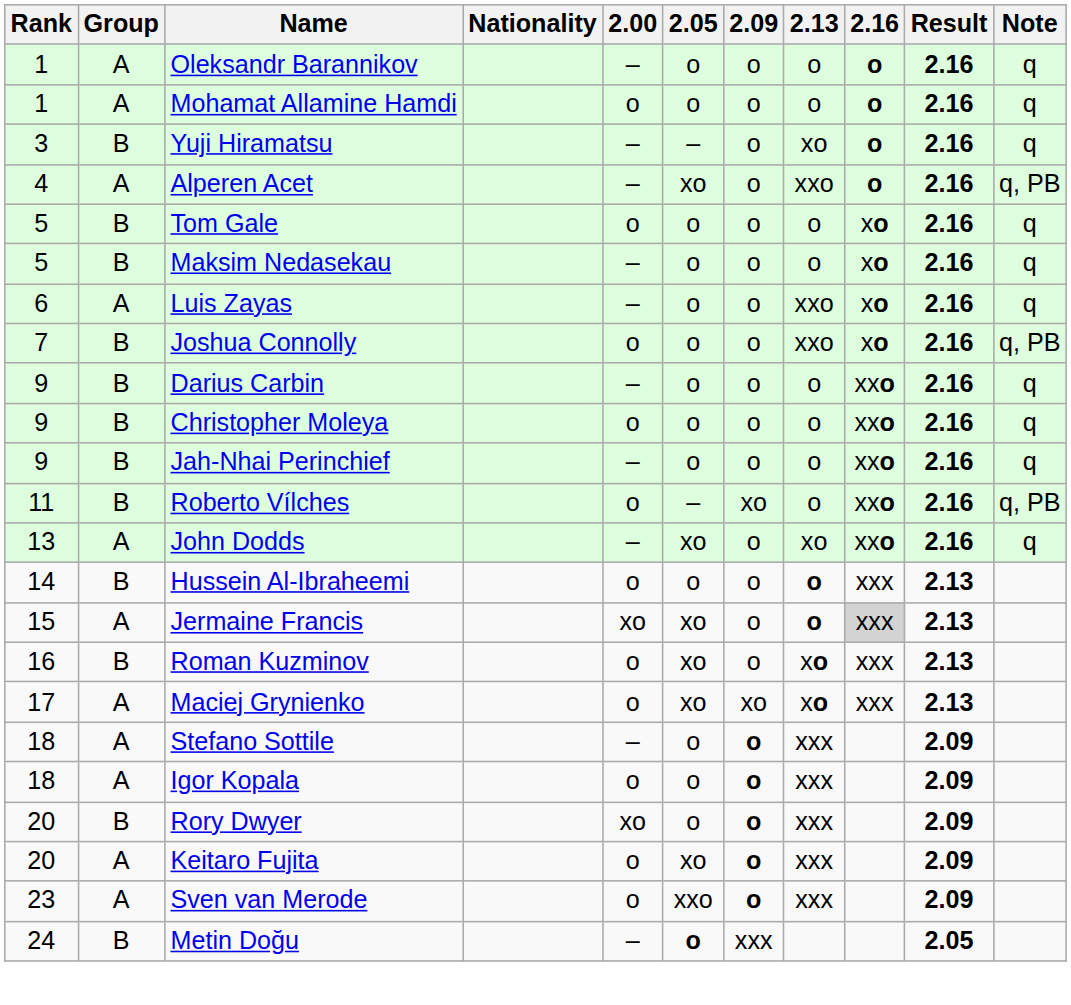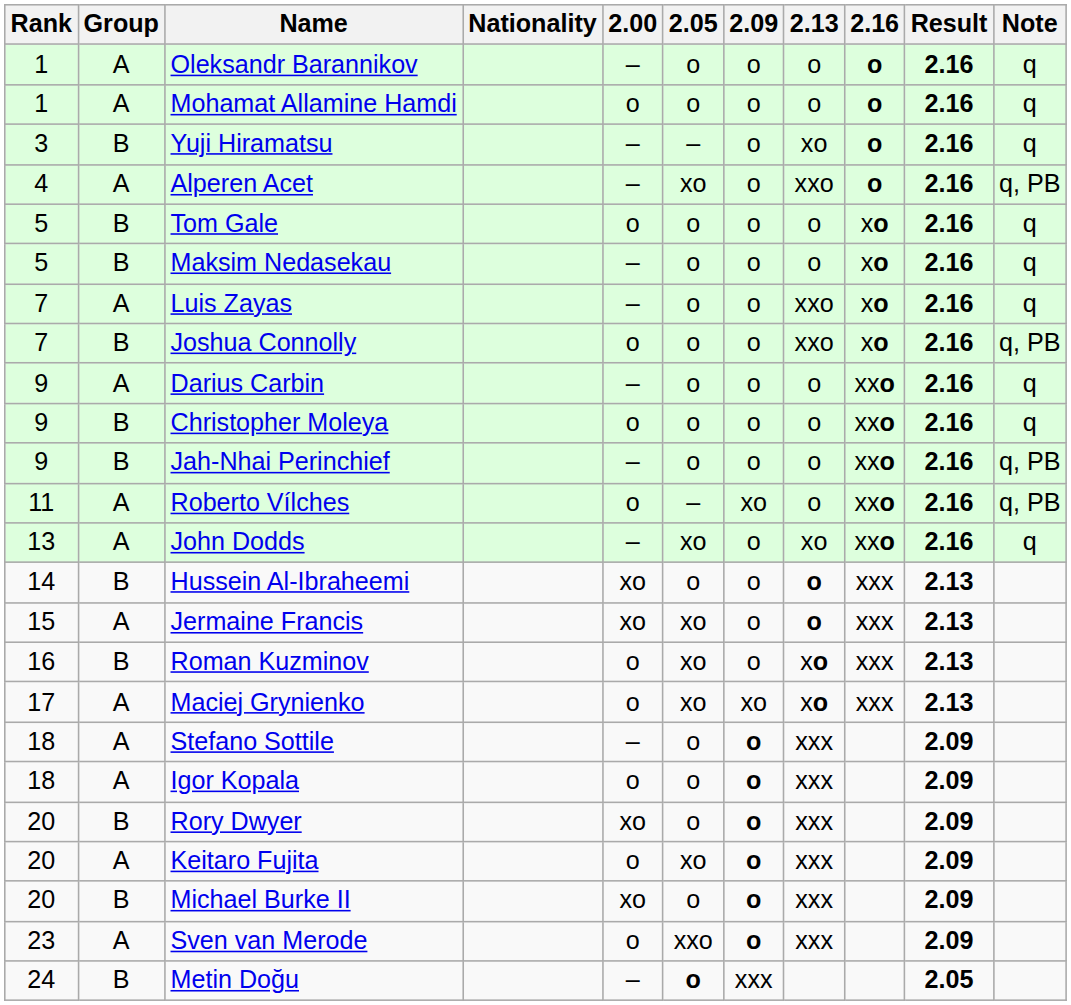 <table class="wikitable sortable" style="text-align:center">
 <tr>
 <th>Rank</th>
 <th>Group</th>
 <th>Name</th>
 <th>Nationality</th>
 <th>2.00</th>
 <th>2.05</th>
 <th>2.09</th>
 <th>2.13</th>
 <th>2.16</th>
 <th>Result</th>
 <th>Note</th>
 </tr>
 <tr bgcolor=ddffdd>
 <td>1</td>
 <td>A</td>
 <td align=left><a href='#'>Oleksandr Barannikov</a></td>
 <td align=left></td>
 <td>–</td>
 <td>o</td>
 <td>o</td>
 <td>o</td>
 <td><strong>o</strong></td>
 <td><strong>2.16</strong></td>
 <td>q</td>
 </tr>
 <tr bgcolor=ddffdd>
 <td>1</td>
 <td>A</td>
 <td align=left><a href='#'>Mohamat Allamine Hamdi</a></td>
 <td align=left></td>
 <td>o</td>
 <td>o</td>
 <td>o</td>
 <td>o</td>
 <td><strong>o</strong></td>
 <td><strong>2.16</strong></td>
 <td>q</td>
 </tr>
 <tr bgcolor=ddffdd>
 <td>3</td>
 <td>B</td>
 <td align=left><a href='#'>Yuji Hiramatsu</a></td>
 <td align=left></td>
 <td>–</td>
 <td>–</td>
 <td>o</td>
 <td>xo</td>
 <td><strong>o</strong></td>
 <td><strong>2.16</strong></td>
 <td>q</td>
 </tr>
 <tr bgcolor=ddffdd>
 <td>4</td>
 <td>A</td>
 <td align=left><a href='#'>Alperen Acet</a></td>
 <td align=left></td>
 <td>–</td>
 <td>xo</td>
 <td>o</td>
 <td>xxo</td>
 <td><strong>o</strong></td>
 <td><strong>2.16</strong></td>
 <td>q, PB</td>
 </tr>
 <tr bgcolor=ddffdd>
 <td>5</td>
 <td>B</td>
 <td align=left><a href='#'>Tom Gale</a></td>
 <td align=left></td>
 <td>o</td>
 <td>o</td>
 <td>o</td>
 <td>o</td>
 <td>x<strong>o</strong></td>
 <td><strong>2.16</strong></td>
 <td>q</td>
 </tr>
 <tr bgcolor=ddffdd>
 <td>5</td>
 <td>B</td>
 <td align=left><a href='#'>Maksim Nedasekau</a></td>
 <td align=left></td>
 <td>–</td>
 <td>o</td>
 <td>o</td>
 <td>o</td>
 <td>x<strong>o</strong></td>
 <td><strong>2.16</strong></td>
 <td>q</td>
 </tr>
 <tr bgcolor=ddffdd>
-<td>6</td>
+<td>7</td>
 <td>A</td>
 <td align=left><a href='#'>Luis Zayas</a></td>
 <td align=left></td>
 <td>–</td>
 <td>o</td>
 <td>o</td>
 <td>xxo</td>
 <td>x<strong>o</strong></td>
 <td><strong>2.16</strong></td>
 <td>q</td>
 </tr>
 <tr bgcolor=ddffdd>
 <td>7</td>
 <td>B</td>
 <td align=left><a href='#'>Joshua Connolly</a></td>
 <td align=left></td>
 <td>o</td>
 <td>o</td>
 <td>o</td>
 <td>xxo</td>
 <td>x<strong>o</strong></td>
 <td><strong>2.16</strong></td>
 <td>q, PB</td>
 </tr>
 <tr bgcolor=ddffdd>
 <td>9</td>
-<td>B</td>
+<td>A</td>
 <td align=left><a href='#'>Darius Carbin</a></td>
 <td align=left></td>
 <td>–</td>
 <td>o</td>
 <td>o</td>
 <td>o</td>
 <td>xx<strong>o</strong></td>
 <td><strong>2.16</strong></td>
 <td>q</td>
 </tr>
 <tr bgcolor=ddffdd>
 <td>9</td>
 <td>B</td>
 <td align=left><a href='#'>Christopher Moleya</a></td>
 <td align=left></td>
 <td>o</td>
 <td>o</td>
 <td>o</td>
 <td>o</td>
 <td>xx<strong>o</strong></td>
 <td><strong>2.16</strong></td>
 <td>q</td>
 </tr>
 <tr bgcolor=ddffdd>
 <td>9</td>
 <td>B</td>
 <td align=left><a href='#'>Jah-Nhai Perinchief</a></td>
 <td align=left></td>
 <td>–</td>
 <td>o</td>
 <td>o</td>
 <td>o</td>
 <td>xx<strong>o</strong></td>
 <td><strong>2.16</strong></td>
-<td>q</td>
+<td>q, PB</td>
 </tr>
 <tr bgcolor=ddffdd>
 <td>11</td>
-<td>B</td>
+<td>A</td>
 <td align=left><a href='#'>Roberto Vílches</a></td>
 <td align=left></td>
 <td>o</td>
 <td>–</td>
 <td>xo</td>
 <td>o</td>
 <td>xx<strong>o</strong></td>
 <td><strong>2.16</strong></td>
 <td>q, PB</td>
 </tr>
 <tr bgcolor=ddffdd>
 <td>13</td>
 <td>A</td>
 <td align=left><a href='#'>John Dodds</a></td>
 <td align=left></td>
 <td>–</td>
 <td>xo</td>
 <td>o</td>
 <td>xo</td>
 <td>xx<strong>o</strong></td>
 <td><strong>2.16</strong></td>
 <td>q</td>
 </tr>
 <tr>
 <td>14</td>
 <td>B</td>
 <td align=left><a href='#'>Hussein Al-Ibraheemi</a></td>
 <td align=left></td>
-<td>o</td>
+<td>xo</td>
 <td>o</td>
 <td>o</td>
 <td><strong>o</strong></td>
 <td>xxx</td>
 <td><strong>2.13</strong></td>
 <td></td>
 </tr>
 <tr>
 <td>15</td>
 <td>A</td>
 <td align=left><a href='#'>Jermaine Francis</a></td>
 <td align=left></td>
 <td>xo</td>
 <td>xo</td>
 <td>o</td>
 <td><strong>o</strong></td>
-<td style="background: lightgrey;">xxx</td>
+<td>xxx</td>
 <td><strong>2.13</strong></td>
 <td></td>
 </tr>
 <tr>
 <td>16</td>
 <td>B</td>
 <td align=left><a href='#'>Roman Kuzminov</a></td>
 <td align=left></td>
 <td>o</td>
 <td>xo</td>
 <td>o</td>
 <td>x<strong>o</strong></td>
 <td>xxx</td>
 <td><strong>2.13</strong></td>
 <td></td>
 </tr>
 <tr>
 <td>17</td>
 <td>A</td>
 <td align=left><a href='#'>Maciej Grynienko</a></td>
 <td align=left></td>
 <td>o</td>
 <td>xo</td>
 <td>xo</td>
 <td>x<strong>o</strong></td>
 <td>xxx</td>
 <td><strong>2.13</strong></td>
 <td></td>
 </tr>
 <tr>
 <td>18</td>
 <td>A</td>
 <td align=left><a href='#'>Stefano Sottile</a></td>
 <td align=left></td>
 <td>–</td>
 <td>o</td>
 <td><strong>o</strong></td>
 <td>xxx</td>
 <td></td>
 <td><strong>2.09</strong></td>
 <td></td>
 </tr>
 <tr>
 <td>18</td>
 <td>A</td>
 <td align=left><a href='#'>Igor Kopala</a></td>
 <td align=left></td>
 <td>o</td>
 <td>o</td>
 <td><strong>o</strong></td>
 <td>xxx</td>
 <td></td>
 <td><strong>2.09</strong></td>
 <td></td>
 </tr>
 <tr>
 <td>20</td>
 <td>B</td>
 <td align=left><a href='#'>Rory Dwyer</a></td>
 <td align=left></td>
 <td>xo</td>
 <td>o</td>
 <td><strong>o</strong></td>
 <td>xxx</td>
 <td></td>
 <td><strong>2.09</strong></td>
 <td></td>
 </tr>
 <tr>
 <td>20</td>
 <td>A</td>
 <td align=left><a href='#'>Keitaro Fujita</a></td>
 <td align=left></td>
 <td>o</td>
 <td>xo</td>
 <td><strong>o</strong></td>
 <td>xxx</td>
 <td></td>
 <td><strong>2.09</strong></td>
 <td></td>
 </tr>
 <tr>
+<td>20</td>
+<td>B</td>
+<td align=left><a href='#'>Michael Burke II</a></td>
+<td align=left></td>
+<td>xo</td>
+<td>o</td>
+<td><strong>o</strong></td>
+<td>xxx</td>
+<td></td>
+<td><strong>2.09</strong></td>
+<td></td>
+</tr>
+<tr>
 <td>23</td>
 <td>A</td>
 <td align=left><a href='#'>Sven van Merode</a></td>
 <td align=left></td>
 <td>o</td>
 <td>xxo</td>
 <td><strong>o</strong></td>
 <td>xxx</td>
 <td></td>
 <td><strong>2.09</strong></td>
 <td></td>
 </tr>
 <tr>
 <td>24</td>
 <td>B</td>
 <td align=left><a href='#'>Metin Doğu</a></td>
 <td align=left></td>
 <td>–</td>
 <td><strong>o</strong></td>
 <td>xxx</td>
 <td></td>
 <td></td>
 <td><strong>2.05</strong></td>
 <td></td>
 </tr>
 </table>
